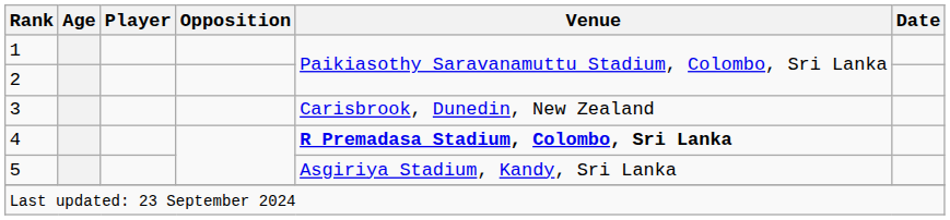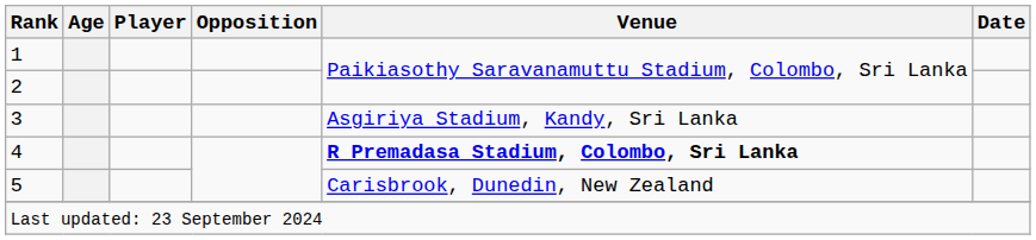 <table class="wikitable plainrowheaders sortable">
 <tr>
 <th scope=col>Rank</th>
 <th scope=col>Age</th>
 <th scope=col>Player</th>
 <th scope=col>Opposition</th>
 <th scope=col>Venue</th>
 <th scope=col>Date</th>
 </tr>
 <tr>
 <td>1</td>
 <th></th>
 <td></td>
 <td></td>
 <td rowspan=2><a href='#'>Paikiasothy Saravanamuttu Stadium</a>, <a href='#'>Colombo</a>, Sri Lanka</td>
 <td></td>
 </tr>
 <tr>
 <td>2</td>
 <th></th>
 <td></td>
 <td></td>
 <td></td>
 </tr>
 <tr>
 <td>3</td>
 <th></th>
 <td></td>
 <td></td>
-<td><a href='#'>Carisbrook</a>, <a href='#'>Dunedin</a>, New Zealand</td>
+<td><a href='#'>Asgiriya Stadium</a>, <a href='#'>Kandy</a>, Sri Lanka</td>
 <td></td>
 </tr>
 <tr>
 <td>4</td>
 <th></th>
 <td></td>
 <td rowspan=2></td>
 <td><strong><a href='#'>R Premadasa Stadium</a>, <a href='#'>Colombo</a>, Sri Lanka</strong></td>
 <td></td>
 </tr>
 <tr>
 <td>5</td>
 <th></th>
 <td></td>
-<td><a href='#'>Asgiriya Stadium</a>, <a href='#'>Kandy</a>, Sri Lanka</td>
+<td><a href='#'>Carisbrook</a>, <a href='#'>Dunedin</a>, New Zealand</td>
 <td></td>
 </tr>
 <tr>
 </tr>
 <tr class=sortbottom>
 <td colspan=7><small>Last updated: 23 September 2024</small></td>
 </tr>
 </table>
